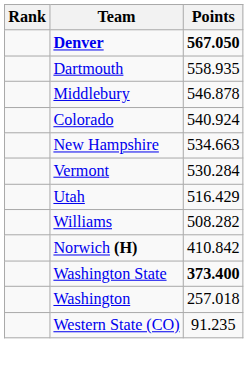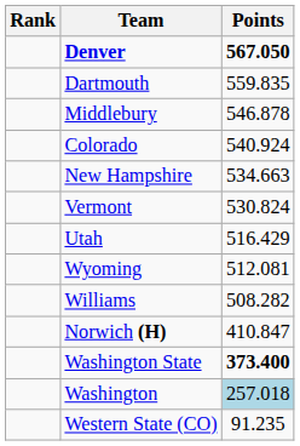 <table class="wikitable sortable" style="text-align:center">
 <tr>
 <th>Rank</th>
 <th>Team</th>
 <th>Points</th>
 </tr>
 <tr>
 <td></td>
 <td align=left><strong><a href='#'>Denver</a></strong></td>
 <td><strong>567.050</strong></td>
 </tr>
 <tr>
 <td></td>
 <td align=left><a href='#'>Dartmouth</a></td>
-<td>558.935</td>
+<td>559.835</td>
 </tr>
 <tr>
 <td></td>
 <td align=left><a href='#'>Middlebury</a></td>
 <td>546.878</td>
 </tr>
 <tr>
 <td></td>
 <td align=left><a href='#'>Colorado</a></td>
 <td>540.924</td>
 </tr>
 <tr>
 <td></td>
 <td align=left><a href='#'>New Hampshire</a></td>
 <td>534.663</td>
 </tr>
 <tr>
 <td></td>
 <td align=left><a href='#'>Vermont</a></td>
-<td>530.284</td>
+<td>530.824</td>
 </tr>
 <tr>
 <td></td>
 <td align=left><a href='#'>Utah</a></td>
 <td>516.429</td>
+</tr>
+<tr>
+<td></td>
+<td align=left><a href='#'>Wyoming</a></td>
+<td>512.081</td>
 </tr>
 <tr>
 <td></td>
 <td align=left><a href='#'>Williams</a></td>
 <td>508.282</td>
 </tr>
 <tr>
 <td></td>
 <td align=left><a href='#'>Norwich</a> <strong>(H)</strong></td>
-<td>410.842</td>
+<td>410.847</td>
 </tr>
 <tr>
 <td></td>
 <td align=left><a href='#'>Washington State</a></td>
 <td><strong>373.400</strong></td>
 </tr>
 <tr>
 <td></td>
 <td align=left><a href='#'>Washington</a></td>
-<td>257.018</td>
+<td style="background: lightblue;">257.018</td>
 </tr>
 <tr>
 <td></td>
 <td align=left><a href='#'>Western State (CO)</a></td>
 <td>91.235</td>
 </tr>
 </table>
